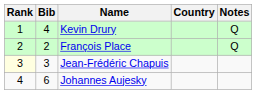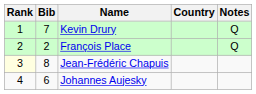 <table class="wikitable" style="text-align:center;">
 <tr>
 <th>Rank</th>
 <th>Bib</th>
 <th>Name</th>
 <th>Country</th>
 <th>Notes</th>
 </tr>
 <tr bgcolor=ccffcc>
 <td>1</td>
-<td>4</td>
+<td>7</td>
 <td align=left><a href='#'>Kevin Drury</a></td>
 <td align=left></td>
 <td>Q</td>
 </tr>
 <tr bgcolor=ccffcc>
 <td>2</td>
 <td>2</td>
 <td align=left><a href='#'>François Place</a></td>
 <td align=left></td>
 <td>Q</td>
 </tr>
 <tr>
 <td style="background: lightyellow;">3</td>
-<td>3</td>
+<td>8</td>
 <td align=left><a href='#'>Jean-Frédéric Chapuis</a></td>
 <td align=left></td>
 <td></td>
 </tr>
 <tr>
 <td>4</td>
 <td>6</td>
 <td align=left><a href='#'>Johannes Aujesky</a></td>
 <td align=left></td>
 <td></td>
 </tr>
 </table>
